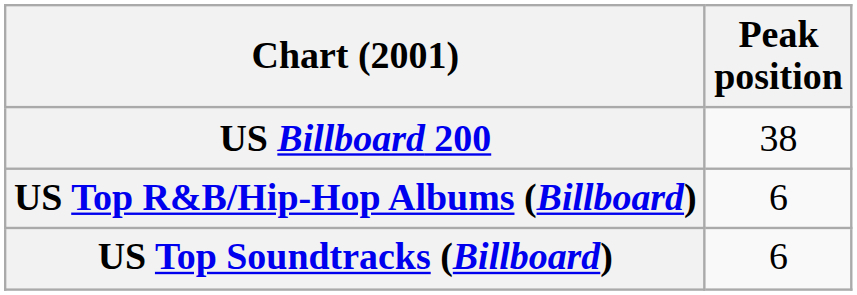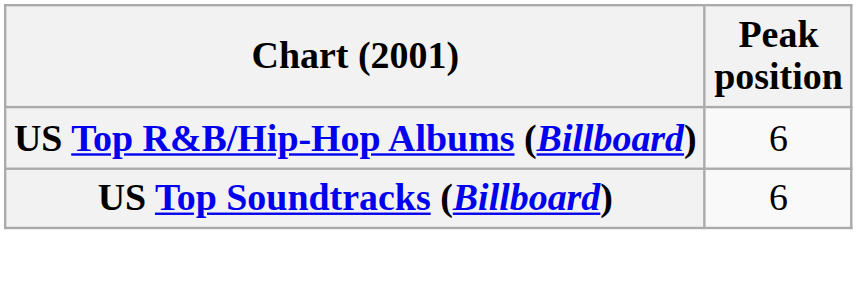 <table class="wikitable sortable plainrowheaders" style="text-align:center">
 <tr>
 <th scope="col">Chart (2001)</th>
 <th scope="col">Peak<br> position</th>
-</tr>
-<tr>
-<th scope="row">US <a href='#'><em>Billboard</em> 200</a></th>
-<td>38</td>
 </tr>
 <tr>
 <th scope="row">US <a href='#'>Top R&B/Hip-Hop Albums</a> (<em><a href='#'>Billboard</a></em>)</th>
 <td>6</td>
 </tr>
 <tr>
 <th scope="row">US <a href='#'>Top Soundtracks</a> (<em><a href='#'>Billboard</a></em>)</th>
 <td>6</td>
 </tr>
 </table>
